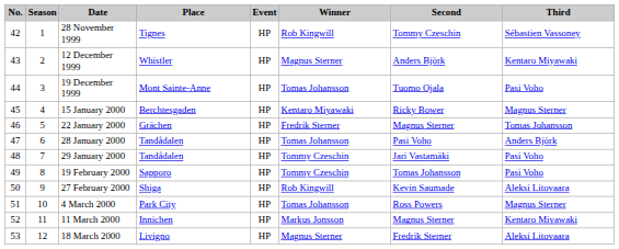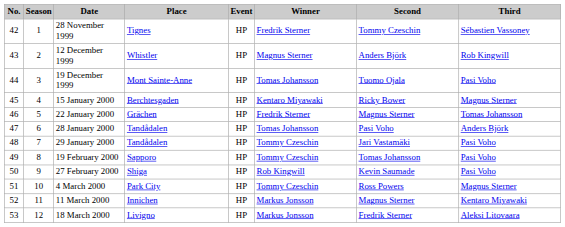 <table class="wikitable plainrowheaders" style="background:#fff; font-size:86%; border:grey solid 1px; border-collapse:collapse;">
 <tr style="background:#ccc; text-align:center;">
 <th scope="col" style="background:#ccc; width:25px;">No.</th>
 <th scope="col" style="background:#ccc; width:30px;">Season</th>
 <th scope="col" style="background:#ccc; width:120px;">Date</th>
 <th scope="col" style="background:#ccc; width:180px;">Place</th>
 <th scope="col" style="background:#ccc; width:15px;">Event</th>
 <th scope="col" style="background:#ccc; width:185px;">Winner</th>
 <th scope="col" style="background:#ccc; width:185px;">Second</th>
 <th scope="col" style="background:#ccc; width:185px;">Third</th>
 </tr>
 <tr>
 <td align=center>42</td>
 <td align=center>1</td>
 <td>28 November 1999</td>
 <td> <a href='#'>Tignes</a></td>
 <td align=center>HP</td>
-<td> <a href='#'>Rob Kingwill</a></td>
+<td> <a href='#'>Fredrik Sterner</a></td>
 <td> <a href='#'>Tommy Czeschin</a></td>
 <td> <a href='#'>Sébastien Vassoney</a></td>
 </tr>
 <tr>
 <td align=center>43</td>
 <td align=center>2</td>
 <td>12 December 1999</td>
 <td> <a href='#'>Whistler</a></td>
 <td align=center>HP</td>
 <td> <a href='#'>Magnus Sterner</a></td>
 <td> <a href='#'>Anders Björk</a></td>
-<td> <a href='#'>Kentaro Miyawaki</a></td>
+<td> <a href='#'>Rob Kingwill</a></td>
 </tr>
 <tr>
 <td align=center>44</td>
 <td align=center>3</td>
 <td>19 December 1999</td>
 <td> <a href='#'>Mont Sainte-Anne</a></td>
 <td align=center>HP</td>
 <td> <a href='#'>Tomas Johansson</a></td>
 <td> <a href='#'>Tuomo Ojala</a></td>
 <td> <a href='#'>Pasi Voho</a></td>
 </tr>
 <tr>
 <td align=center>45</td>
 <td align=center>4</td>
 <td>15 January 2000</td>
 <td> <a href='#'>Berchtesgaden</a></td>
 <td align=center>HP</td>
 <td> <a href='#'>Kentaro Miyawaki</a></td>
 <td> <a href='#'>Ricky Bower</a></td>
 <td> <a href='#'>Magnus Sterner</a></td>
 </tr>
 <tr>
 <td align=center>46</td>
 <td align=center>5</td>
 <td>22 January 2000</td>
 <td> <a href='#'>Grächen</a></td>
 <td align=center>HP</td>
 <td> <a href='#'>Fredrik Sterner</a></td>
 <td> <a href='#'>Magnus Sterner</a></td>
 <td> <a href='#'>Tomas Johansson</a></td>
 </tr>
 <tr>
 <td align=center>47</td>
 <td align=center>6</td>
 <td>28 January 2000</td>
 <td> <a href='#'>Tandådalen</a></td>
 <td align=center>HP</td>
 <td> <a href='#'>Tomas Johansson</a></td>
 <td> <a href='#'>Pasi Voho</a></td>
 <td> <a href='#'>Anders Björk</a></td>
 </tr>
 <tr>
 <td align=center>48</td>
 <td align=center>7</td>
 <td>29 January 2000</td>
 <td> <a href='#'>Tandådalen</a></td>
 <td align=center>HP</td>
 <td> <a href='#'>Tommy Czeschin</a></td>
 <td> <a href='#'>Jari Vastamäki</a></td>
 <td> <a href='#'>Pasi Voho</a></td>
 </tr>
 <tr>
 <td align=center>49</td>
 <td align=center>8</td>
 <td>19 February 2000</td>
 <td> <a href='#'>Sapporo</a></td>
 <td align=center>HP</td>
 <td> <a href='#'>Tommy Czeschin</a></td>
 <td> <a href='#'>Tomas Johansson</a></td>
 <td> <a href='#'>Pasi Voho</a></td>
 </tr>
 <tr>
 <td align=center>50</td>
 <td align=center>9</td>
 <td>27 February 2000</td>
 <td> <a href='#'>Shiga</a></td>
 <td align=center>HP</td>
 <td> <a href='#'>Rob Kingwill</a></td>
 <td> <a href='#'>Kevin Saumade</a></td>
-<td> <a href='#'>Aleksi Litovaara</a></td>
+<td> <a href='#'>Pasi Voho</a></td>
 </tr>
 <tr>
 <td align=center>51</td>
 <td align=center>10</td>
 <td>4 March 2000</td>
 <td> <a href='#'>Park City</a></td>
 <td align=center>HP</td>
-<td> <a href='#'>Tomas Johansson</a></td>
+<td> <a href='#'>Tommy Czeschin</a></td>
 <td> <a href='#'>Ross Powers</a></td>
 <td> <a href='#'>Magnus Sterner</a></td>
 </tr>
 <tr>
 <td align=center>52</td>
 <td align=center>11</td>
 <td>11 March 2000</td>
 <td> <a href='#'>Innichen</a></td>
 <td align=center>HP</td>
 <td> <a href='#'>Markus Jonsson</a></td>
 <td> <a href='#'>Magnus Sterner</a></td>
 <td> <a href='#'>Kentaro Miyawaki</a></td>
 </tr>
 <tr>
 <td align=center>53</td>
 <td align=center>12</td>
 <td>18 March 2000</td>
 <td> <a href='#'>Livigno</a></td>
 <td align=center>HP</td>
-<td> <a href='#'>Magnus Sterner</a></td>
+<td> <a href='#'>Markus Jonsson</a></td>
 <td> <a href='#'>Fredrik Sterner</a></td>
 <td> <a href='#'>Aleksi Litovaara</a></td>
 </tr>
 </table>
